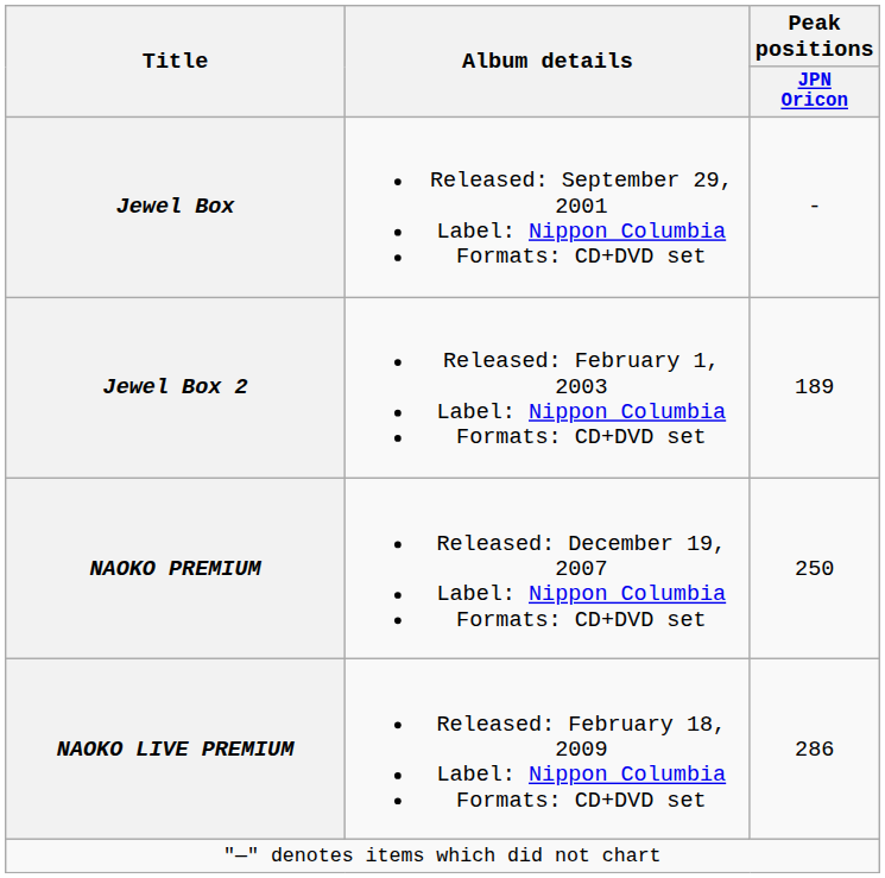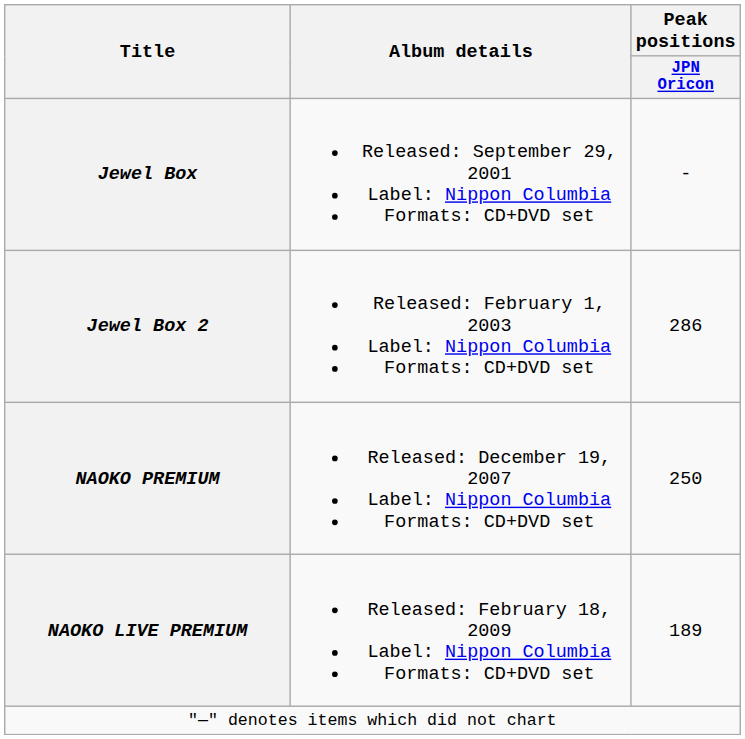 <table class="wikitable plainrowheaders" style="text-align:center;">
 <tr>
 <th style="width:15em;" rowspan="2">Title</th>
 <th style="width:18em;" rowspan="2">Album details</th>
 <th colspan="1">Peak positions</th>
 </tr>
 <tr>
 <th style="width:3em;font-size:85%"><a href='#'>JPN<br>Oricon</a><br></th>
 </tr>
 <tr>
 <th scope="row"><em>Jewel Box</em></th>
 <td><br><ul><li>Released: September 29, 2001</li><li>Label: <a href='#'>Nippon Columbia</a></li><li>Formats: CD+DVD set</li></ul></td>
 <td>-</td>
 </tr>
 <tr>
 <th scope="row"><em>Jewel Box 2</em></th>
 <td><br><ul><li>Released: February 1, 2003</li><li>Label: <a href='#'>Nippon Columbia</a></li><li>Formats: CD+DVD set</li></ul></td>
-<td>189</td>
+<td>286</td>
 </tr>
 <tr>
 <th scope="row"><em>NAOKO PREMIUM</em></th>
 <td><br><ul><li>Released: December 19, 2007</li><li>Label: <a href='#'>Nippon Columbia</a></li><li>Formats: CD+DVD set</li></ul></td>
 <td>250</td>
 </tr>
 <tr>
 <th scope="row"><em>NAOKO LIVE PREMIUM</em></th>
 <td><br><ul><li>Released: February 18, 2009</li><li>Label: <a href='#'>Nippon Columbia</a></li><li>Formats: CD+DVD set</li></ul></td>
-<td>286</td>
+<td>189</td>
 </tr>
 <tr>
 <td colspan="11" align="center" style="font-size:90%;">"—" denotes items which did not chart</td>
 </tr>
 </table>
